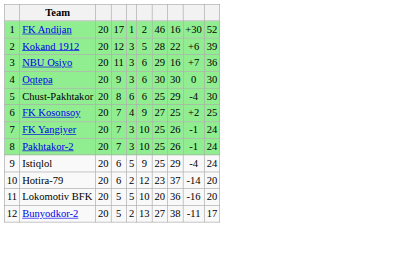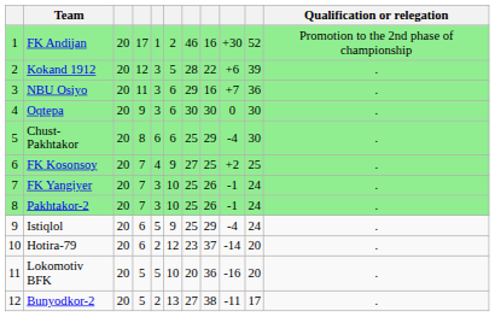 <table class="wikitable sortable" style="text-align:center; font-size:100%;">
 <tr>
 <th></th>
 <th>Team</th>
 <th></th>
 <th></th>
 <th></th>
 <th></th>
 <th></th>
 <th></th>
 <th></th>
 <th></th>
+<th>Qualification or relegation</th>
 </tr>
 <tr align="center" bgcolor="#90EE90">
 <td>1</td>
 <td align="left"><a href='#'>FK Andijan</a></td>
 <td>20</td>
 <td>17</td>
 <td>1</td>
 <td>2</td>
 <td>46</td>
 <td>16</td>
 <td>+30</td>
 <td>52</td>
+<td>Promotion to the 2nd phase of championship</td>
 </tr>
 <tr align="center" bgcolor="#90EE90">
 <td>2</td>
 <td align="left"><a href='#'>Kokand 1912</a></td>
 <td>20</td>
 <td>12</td>
 <td>3</td>
 <td>5</td>
 <td>28</td>
 <td>22</td>
 <td>+6</td>
 <td>39</td>
+<td>.</td>
 </tr>
 <tr align="center" bgcolor="#90EE90">
 <td>3</td>
 <td align="left"><a href='#'>NBU Osiyo</a></td>
 <td>20</td>
 <td>11</td>
 <td>3</td>
 <td>6</td>
 <td>29</td>
 <td>16</td>
 <td>+7</td>
 <td>36</td>
+<td>.</td>
 </tr>
 <tr align="center" bgcolor="#90EE90">
 <td>4</td>
 <td align="left"><a href='#'>Oqtepa</a></td>
 <td>20</td>
 <td>9</td>
 <td>3</td>
 <td>6</td>
 <td>30</td>
 <td>30</td>
 <td>0</td>
 <td>30</td>
+<td>.</td>
 </tr>
 <tr align="center" bgcolor="#90EE90">
 <td>5</td>
 <td align="left">Chust-Pakhtakor</td>
 <td>20</td>
 <td>8</td>
 <td>6</td>
 <td>6</td>
 <td>25</td>
 <td>29</td>
 <td>-4</td>
 <td>30</td>
+<td>.</td>
 </tr>
 <tr align="center" bgcolor="#90EE90">
 <td>6</td>
 <td align="left"><a href='#'>FK Kosonsoy</a></td>
 <td>20</td>
 <td>7</td>
 <td>4</td>
 <td>9</td>
 <td>27</td>
 <td>25</td>
 <td>+2</td>
 <td>25</td>
+<td>.</td>
 </tr>
 <tr align="center" bgcolor="#90EE90">
 <td>7</td>
 <td align="left"><a href='#'>FK Yangiyer</a></td>
 <td>20</td>
 <td>7</td>
 <td>3</td>
 <td>10</td>
 <td>25</td>
 <td>26</td>
 <td>-1</td>
 <td>24</td>
+<td>.</td>
 </tr>
 <tr align="center" bgcolor="#90EE90">
 <td>8</td>
 <td align="left"><a href='#'>Pakhtakor-2</a></td>
 <td>20</td>
 <td>7</td>
 <td>3</td>
 <td>10</td>
 <td>25</td>
 <td>26</td>
 <td>-1</td>
 <td>24</td>
+<td>.</td>
 </tr>
 <tr align="center" bgcolor="">
 <td>9</td>
 <td align="left">Istiqlol</td>
 <td>20</td>
 <td>6</td>
 <td>5</td>
 <td>9</td>
 <td>25</td>
 <td>29</td>
 <td>-4</td>
 <td>24</td>
+<td>.</td>
 </tr>
 <tr align="center" bgcolor="">
 <td>10</td>
 <td align="left">Hotira-79</td>
 <td>20</td>
 <td>6</td>
 <td>2</td>
 <td>12</td>
 <td>23</td>
 <td>37</td>
 <td>-14</td>
 <td>20</td>
+<td>.</td>
 </tr>
 <tr align="center" bgcolor="">
 <td>11</td>
 <td align="left">Lokomotiv BFK</td>
 <td>20</td>
 <td>5</td>
 <td>5</td>
 <td>10</td>
 <td>20</td>
 <td>36</td>
 <td>-16</td>
 <td>20</td>
+<td>.</td>
 </tr>
 <tr align="center" bgcolor="">
 <td>12</td>
 <td align="left"><a href='#'>Bunyodkor-2</a></td>
 <td>20</td>
 <td>5</td>
 <td>2</td>
 <td>13</td>
 <td>27</td>
 <td>38</td>
 <td>-11</td>
 <td>17</td>
+<td>.</td>
 </tr>
 </table>
